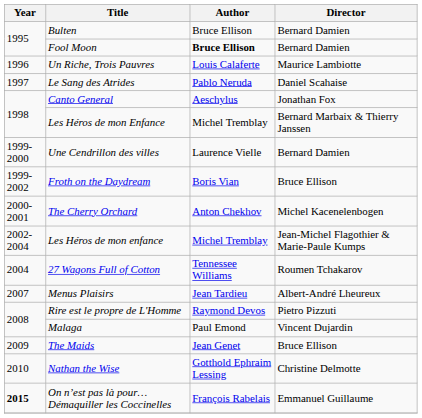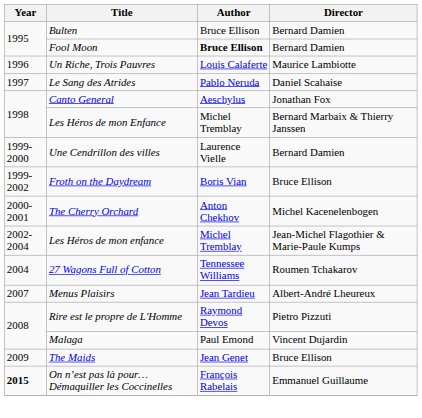 <table class="wikitable">
 <tr>
 <th>Year</th>
 <th>Title</th>
 <th>Author</th>
 <th>Director</th>
 </tr>
 <tr>
 <td rowspan=2>1995</td>
 <td><em>Bulten</em></td>
 <td>Bruce Ellison</td>
 <td>Bernard Damien</td>
 </tr>
 <tr>
 <td><em>Fool Moon</em></td>
 <td><strong>Bruce Ellison</strong></td>
 <td>Bernard Damien</td>
 </tr>
 <tr>
 <td>1996</td>
 <td><em>Un Riche, Trois Pauvres</em></td>
 <td><a href='#'>Louis Calaferte</a></td>
 <td>Maurice Lambiotte</td>
 </tr>
 <tr>
 <td>1997</td>
 <td><em>Le Sang des Atrides</em></td>
 <td><a href='#'>Pablo Neruda</a></td>
 <td>Daniel Scahaise</td>
 </tr>
 <tr>
 <td rowspan=2>1998</td>
 <td><em><a href='#'>Canto General</a></em></td>
 <td><a href='#'>Aeschylus</a></td>
 <td>Jonathan Fox</td>
 </tr>
 <tr>
 <td><em>Les Héros de mon Enfance</em></td>
 <td>Michel Tremblay</td>
 <td>Bernard Marbaix & Thierry Janssen</td>
 </tr>
 <tr>
 <td>1999-2000</td>
 <td><em>Une Cendrillon des villes</em></td>
 <td>Laurence Vielle</td>
 <td>Bernard Damien</td>
 </tr>
 <tr>
 <td>1999-2002</td>
 <td><em><a href='#'>Froth on the Daydream</a></em></td>
 <td><a href='#'>Boris Vian</a></td>
 <td>Bruce Ellison</td>
 </tr>
 <tr>
 <td>2000-2001</td>
 <td><em><a href='#'>The Cherry Orchard</a></em></td>
 <td><a href='#'>Anton Chekhov</a></td>
 <td>Michel Kacenelenbogen</td>
 </tr>
 <tr>
 <td>2002-2004</td>
 <td><em>Les Héros de mon enfance</em></td>
 <td><a href='#'>Michel Tremblay</a></td>
 <td>Jean-Michel Flagothier & Marie-Paule Kumps</td>
 </tr>
 <tr>
 <td>2004</td>
 <td><em><a href='#'>27 Wagons Full of Cotton</a></em></td>
 <td><a href='#'>Tennessee Williams</a></td>
 <td>Roumen Tchakarov</td>
 </tr>
 <tr>
 <td>2007</td>
 <td><em>Menus Plaisirs</em></td>
 <td><a href='#'>Jean Tardieu</a></td>
 <td>Albert-André Lheureux</td>
 </tr>
 <tr>
 <td rowspan=2>2008</td>
 <td><em>Rire est le propre de L'Homme</em></td>
 <td><a href='#'>Raymond Devos</a></td>
 <td>Pietro Pizzuti</td>
 </tr>
 <tr>
 <td><em>Malaga</em></td>
 <td>Paul Emond</td>
 <td>Vincent Dujardin</td>
 </tr>
 <tr>
 <td>2009</td>
 <td><em><a href='#'>The Maids</a></em></td>
 <td><a href='#'>Jean Genet</a></td>
 <td>Bruce Ellison</td>
 </tr>
 <tr>
-<td>2010</td>
-<td><em><a href='#'>Nathan the Wise</a></em></td>
-<td><a href='#'>Gotthold Ephraim Lessing</a></td>
-<td>Christine Delmotte</td>
-</tr>
-<tr>
 <td><strong>2015</strong></td>
 <td><em>On n’est pas là pour… Démaquiller les Coccinelles</em></td>
 <td><a href='#'>François Rabelais</a></td>
 <td>Emmanuel Guillaume</td>
 </tr>
 <tr>
 </tr>
 </table>
